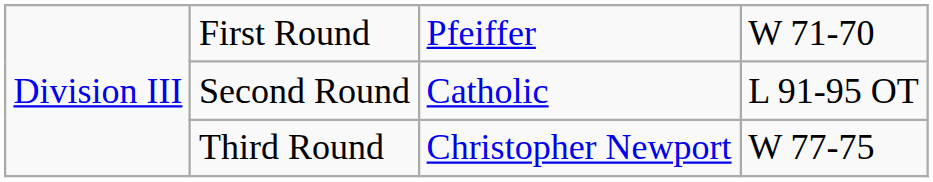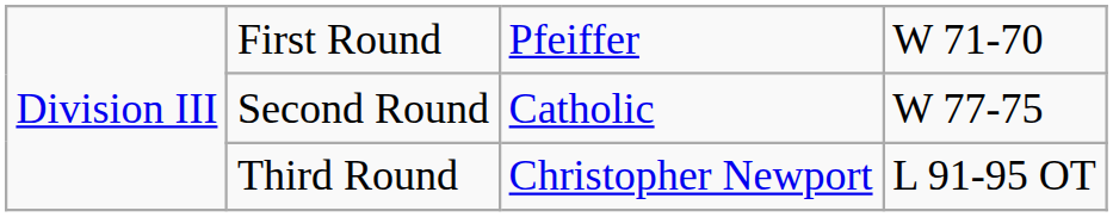 <table class="wikitable">
 <tr>
 <td rowspan="3"><a href='#'>Division III</a></td>
 <td>First Round</td>
 <td><a href='#'>Pfeiffer</a></td>
 <td>W 71-70</td>
 </tr>
 <tr>
 <td>Second Round</td>
 <td><a href='#'>Catholic</a></td>
-<td>L 91-95 OT</td>
+<td>W 77-75</td>
 </tr>
 <tr>
 <td>Third Round</td>
 <td><a href='#'>Christopher Newport</a></td>
-<td>W 77-75</td>
+<td>L 91-95 OT</td>
 </tr>
 </table>
